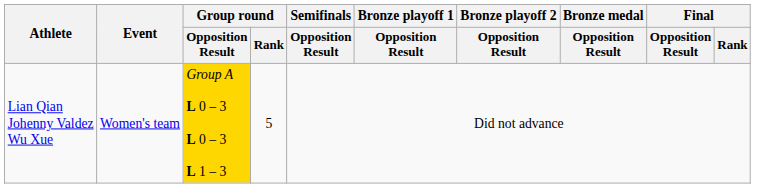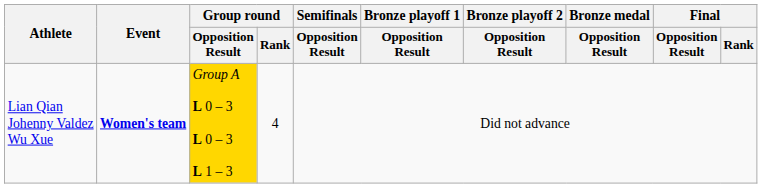 <table class="wikitable" style="font-size:90%;">
 <tr>
 <th rowspan="2">Athlete</th>
 <th rowspan="2">Event</th>
 <th colspan="2">Group round</th>
 <th>Semifinals</th>
 <th>Bronze playoff 1</th>
 <th>Bronze playoff 2</th>
 <th>Bronze medal</th>
 <th colspan=2>Final</th>
 </tr>
 <tr style="font-size:95%">
 <th>Opposition<br>Result</th>
 <th>Rank</th>
 <th>Opposition<br>Result</th>
 <th>Opposition<br>Result</th>
 <th>Opposition<br>Result</th>
 <th>Opposition<br>Result</th>
 <th>Opposition<br>Result</th>
 <th>Rank</th>
 </tr>
 <tr align=center>
 <td align=left><a href='#'>Lian Qian</a><br><a href='#'>Johenny Valdez</a> <br><a href='#'>Wu Xue</a></td>
-<td align=left><a href='#'>Women's team</a></td>
+<td align=left><strong><a href='#'>Women's team</a></strong></td>
 <td align=left style="background: gold;"><em>Group A</em><br><br><strong>L</strong> 0 – 3<br><br><strong>L</strong> 0 – 3<br><br><strong>L</strong> 1 – 3</td>
-<td>5</td>
+<td>4</td>
 <td colspan=6>Did not advance</td>
 </tr>
 </table>
